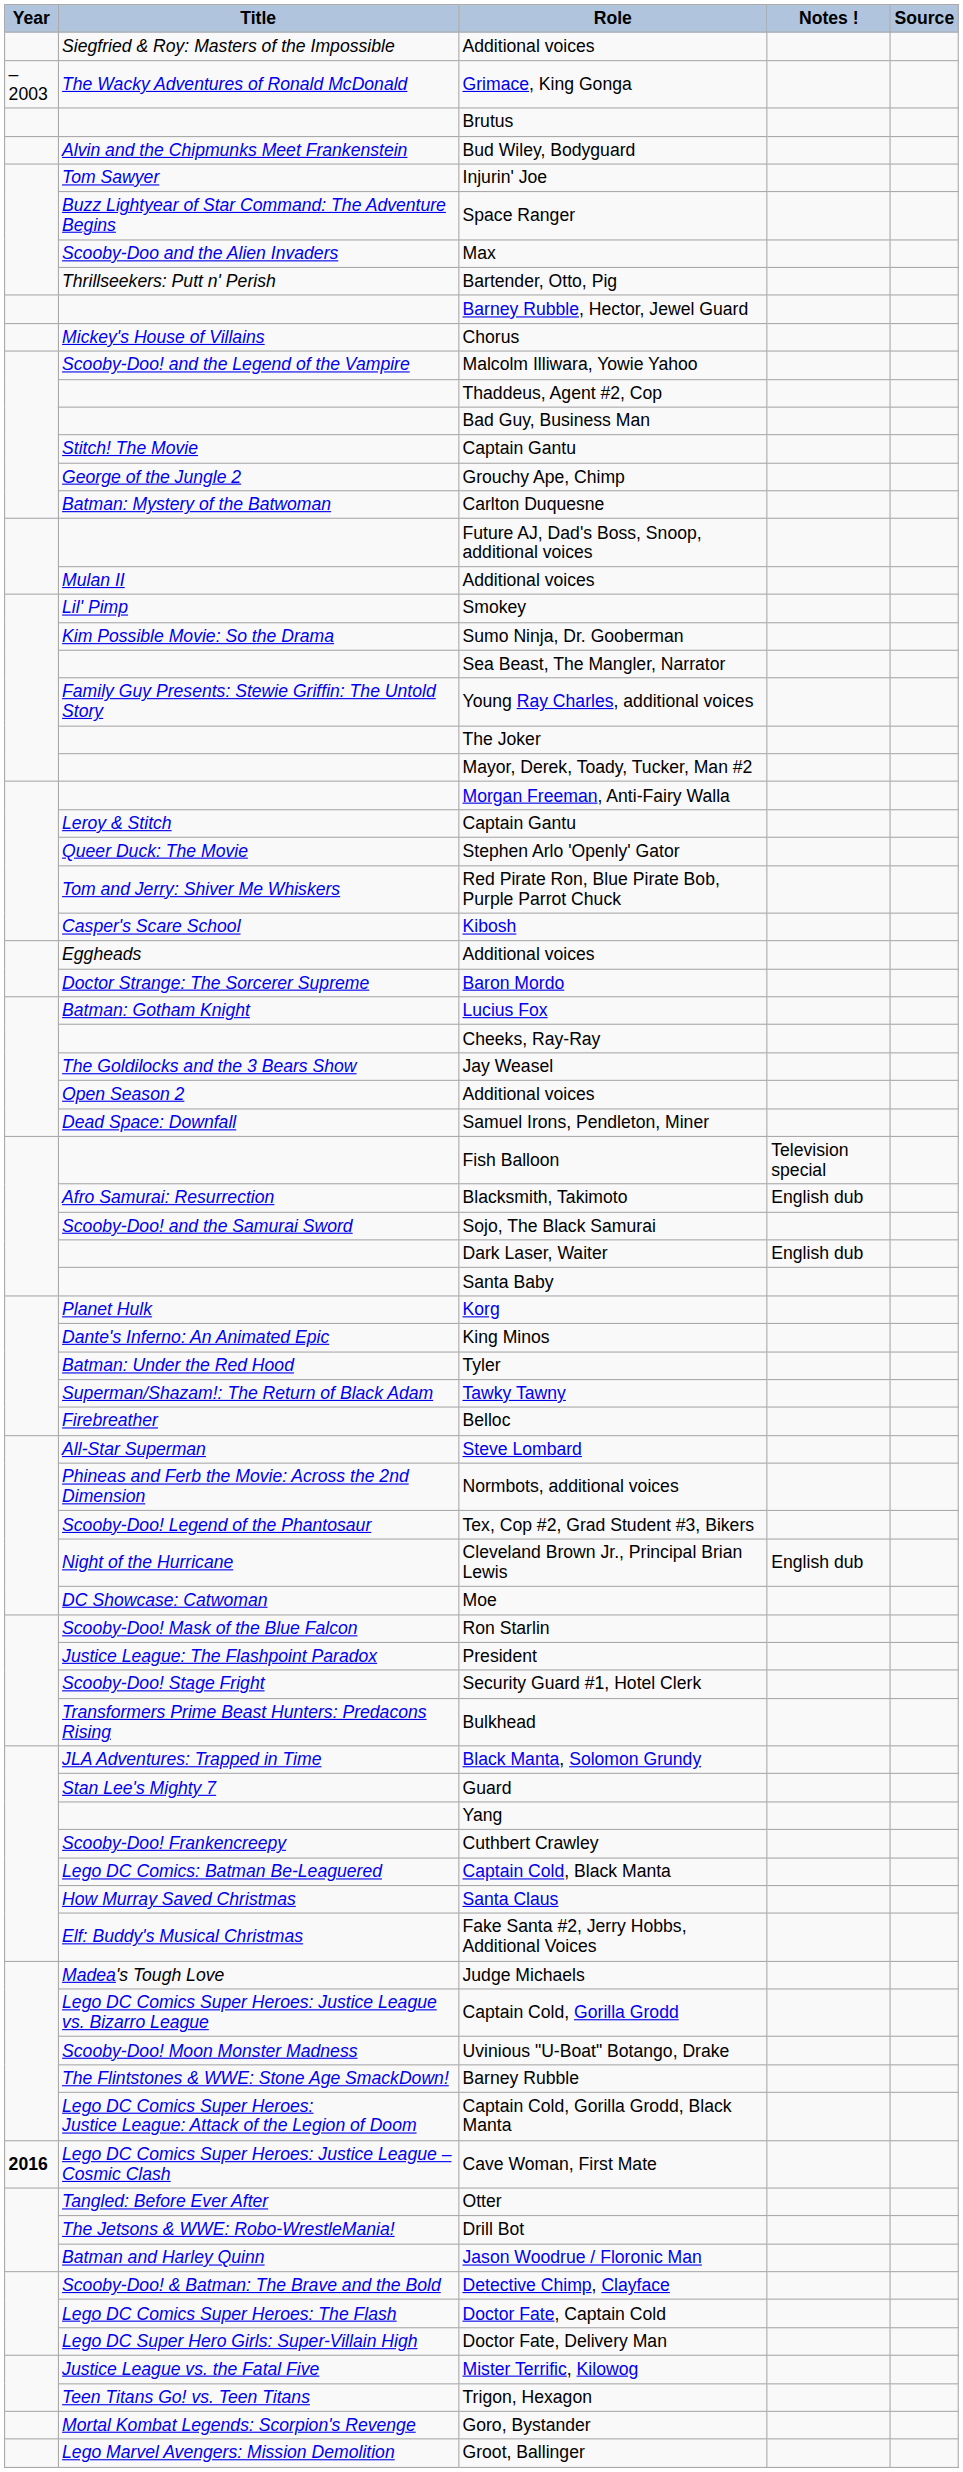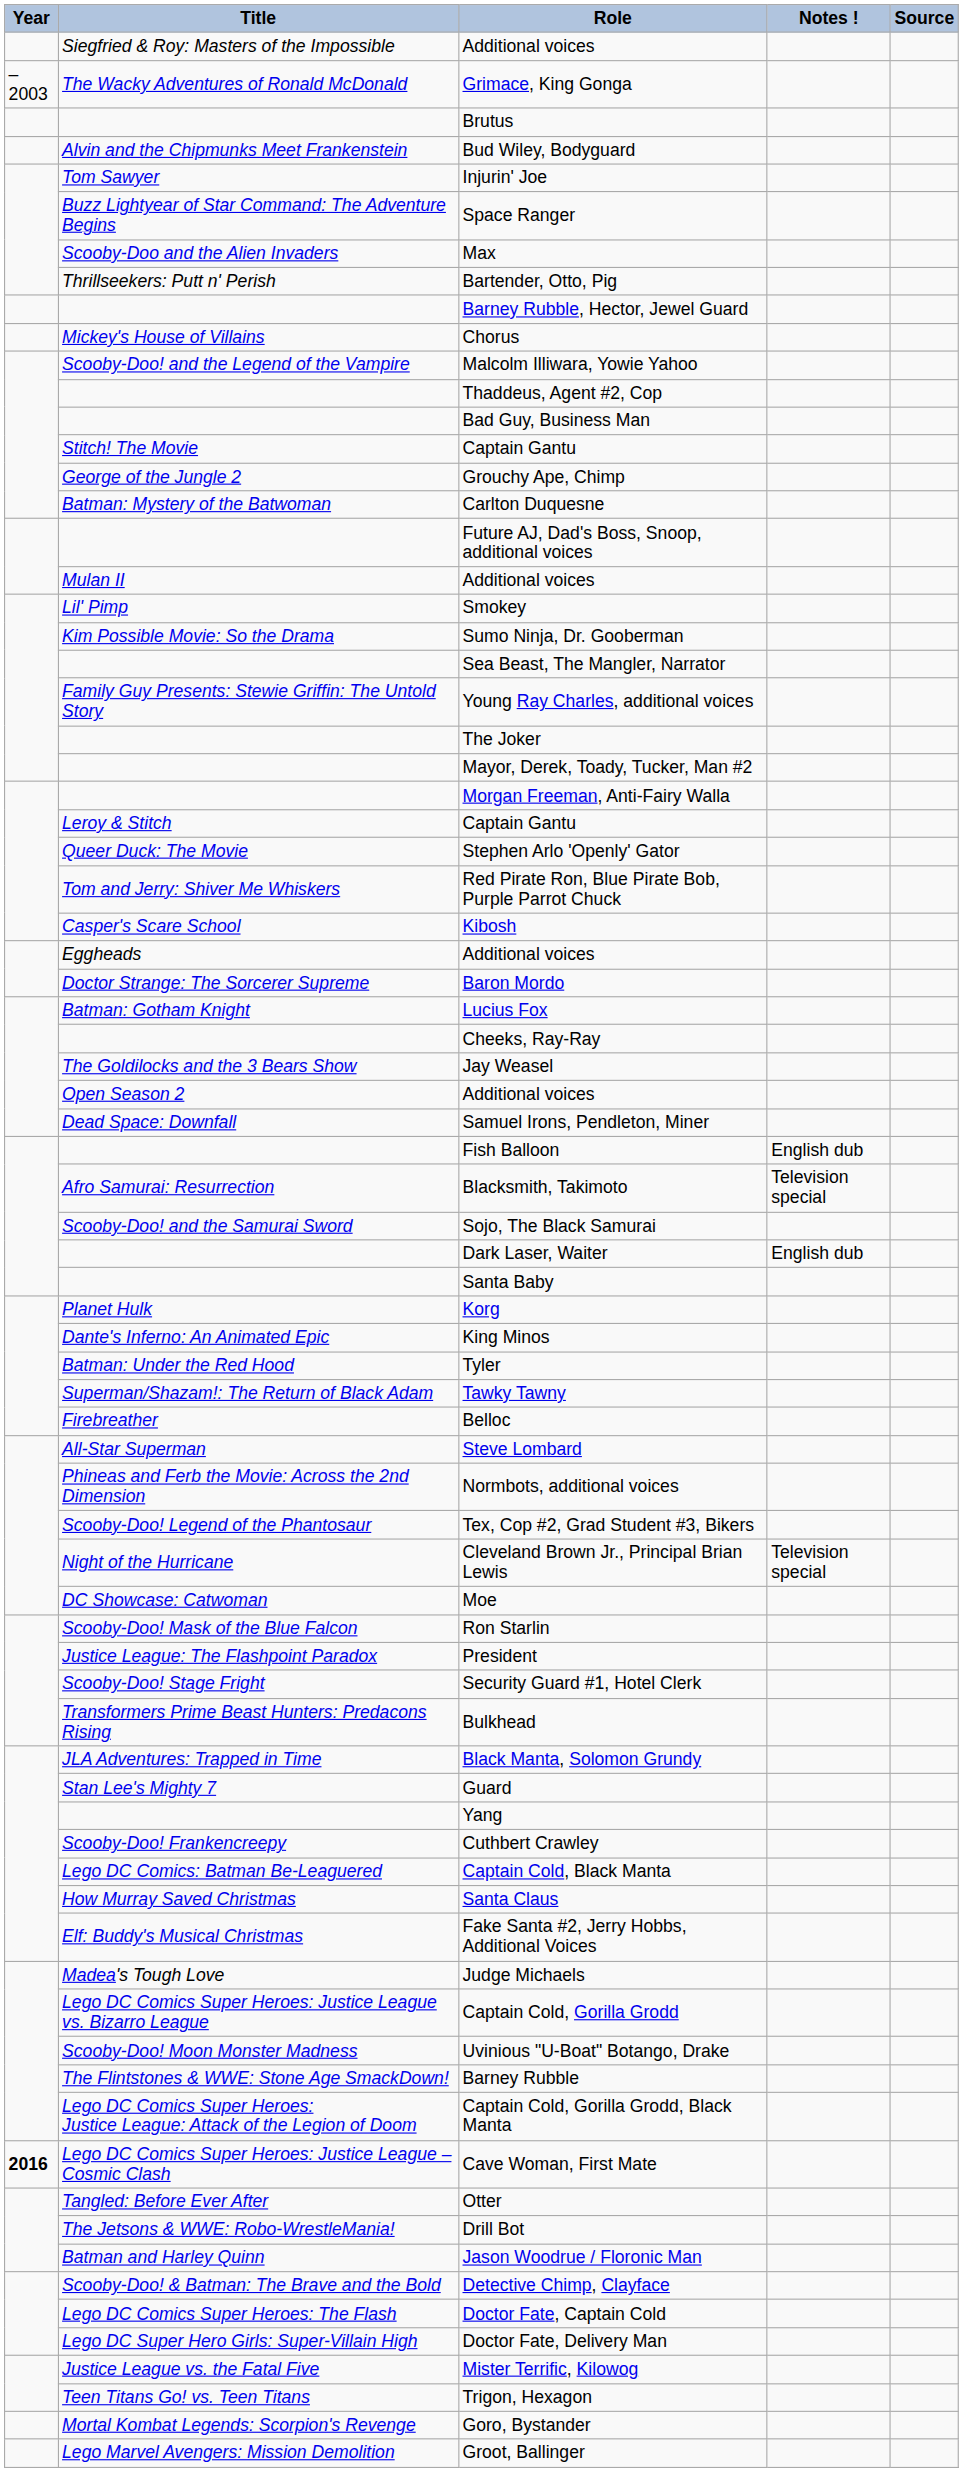 <table class="wikitable sortable plainrowheaders">
 <tr>
 <th style="background:#b0c4de;">Year </th>
 <th style="background:#b0c4de;">Title</th>
 <th style="background:#b0c4de;">Role </th>
 <th style="background:#b0c4de;" class="unsortable">Notes  !</th>
 <th style="background:#b0c4de;" class="unsortable">Source</th>
 </tr>
 <tr>
 <td></td>
 <td><em>Siegfried & Roy: Masters of the Impossible</em></td>
 <td>Additional voices</td>
 <td> </td>
 <td> </td>
 </tr>
 <tr>
 <td>–2003</td>
 <td><em><a href='#'>The Wacky Adventures of Ronald McDonald</a></em></td>
 <td><a href='#'>Grimace</a>, King Gonga</td>
 <td></td>
 <td></td>
 </tr>
 <tr>
 <td></td>
 <td><em></em></td>
 <td>Brutus</td>
 <td> </td>
 <td></td>
 </tr>
 <tr>
 <td></td>
 <td><em><a href='#'>Alvin and the Chipmunks Meet Frankenstein</a></em></td>
 <td>Bud Wiley, Bodyguard</td>
 <td> </td>
 <td></td>
 </tr>
 <tr>
 <td rowspan="4"></td>
 <td><em><a href='#'>Tom Sawyer</a></em></td>
 <td>Injurin' Joe</td>
 <td></td>
 <td></td>
 </tr>
 <tr>
 <td><em><a href='#'>Buzz Lightyear of Star Command: The Adventure Begins</a></em></td>
 <td>Space Ranger</td>
 <td></td>
 <td></td>
 </tr>
 <tr>
 <td><em><a href='#'>Scooby-Doo and the Alien Invaders</a></em></td>
 <td>Max</td>
 <td> </td>
 <td></td>
 </tr>
 <tr>
 <td><em>Thrillseekers: Putt n' Perish</em></td>
 <td>Bartender, Otto, Pig</td>
 <td> </td>
 <td> </td>
 </tr>
 <tr>
 <td></td>
 <td><em></em></td>
 <td><a href='#'>Barney Rubble</a>, Hector, Jewel Guard</td>
 <td> </td>
 <td> </td>
 </tr>
 <tr>
 <td></td>
 <td><em><a href='#'>Mickey's House of Villains</a></em></td>
 <td>Chorus</td>
 <td> </td>
 <td> </td>
 </tr>
 <tr>
 <td rowspan="6"></td>
 <td><em><a href='#'>Scooby-Doo! and the Legend of the Vampire</a></em></td>
 <td>Malcolm Illiwara, Yowie Yahoo</td>
 <td> </td>
 <td></td>
 </tr>
 <tr>
 <td><em></em></td>
 <td>Thaddeus, Agent #2, Cop</td>
 <td> </td>
 <td> </td>
 </tr>
 <tr>
 <td><em></em></td>
 <td>Bad Guy, Business Man</td>
 <td> </td>
 <td></td>
 </tr>
 <tr>
 <td><em><a href='#'>Stitch! The Movie</a></em></td>
 <td>Captain Gantu</td>
 <td> </td>
 <td></td>
 </tr>
 <tr>
 <td><em><a href='#'>George of the Jungle 2</a></em></td>
 <td>Grouchy Ape, Chimp</td>
 <td> </td>
 <td></td>
 </tr>
 <tr>
 <td><em><a href='#'>Batman: Mystery of the Batwoman</a></em></td>
 <td>Carlton Duquesne</td>
 <td> </td>
 <td></td>
 </tr>
 <tr>
 <td rowspan="2"></td>
 <td><em></em></td>
 <td>Future AJ, Dad's Boss, Snoop, additional voices</td>
 <td> </td>
 <td></td>
 </tr>
 <tr>
 <td><em><a href='#'>Mulan II</a></em></td>
 <td>Additional voices</td>
 <td> </td>
 <td></td>
 </tr>
 <tr>
 <td rowspan="6"></td>
 <td><em><a href='#'>Lil' Pimp</a></em></td>
 <td>Smokey</td>
 <td> </td>
 <td> </td>
 </tr>
 <tr>
 <td><em><a href='#'>Kim Possible Movie: So the Drama</a></em></td>
 <td>Sumo Ninja, Dr. Gooberman</td>
 <td> </td>
 <td> </td>
 </tr>
 <tr>
 <td><em></em></td>
 <td>Sea Beast, The Mangler, Narrator</td>
 <td> </td>
 <td></td>
 </tr>
 <tr>
 <td><em><a href='#'>Family Guy Presents: Stewie Griffin: The Untold Story</a></em></td>
 <td>Young <a href='#'>Ray Charles</a>, additional voices</td>
 <td> </td>
 <td> </td>
 </tr>
 <tr>
 <td><em></em></td>
 <td>The Joker</td>
 <td> </td>
 <td></td>
 </tr>
 <tr>
 <td><em></em></td>
 <td>Mayor, Derek, Toady, Tucker, Man #2</td>
 <td> </td>
 <td></td>
 </tr>
 <tr>
 <td rowspan="5"></td>
 <td><em></em></td>
 <td><a href='#'>Morgan Freeman</a>, Anti-Fairy Walla</td>
 <td> </td>
 <td></td>
 </tr>
 <tr>
 <td><em><a href='#'>Leroy & Stitch</a></em></td>
 <td>Captain Gantu</td>
 <td> </td>
 <td></td>
 </tr>
 <tr>
 <td><em><a href='#'>Queer Duck: The Movie</a></em></td>
 <td>Stephen Arlo 'Openly' Gator</td>
 <td> </td>
 <td></td>
 </tr>
 <tr>
 <td><em><a href='#'>Tom and Jerry: Shiver Me Whiskers</a></em></td>
 <td>Red Pirate Ron, Blue Pirate Bob, Purple Parrot Chuck</td>
 <td> </td>
 <td></td>
 </tr>
 <tr>
 <td><em><a href='#'>Casper's Scare School</a></em></td>
 <td><a href='#'>Kibosh</a></td>
 <td> </td>
 <td></td>
 </tr>
 <tr>
 <td rowspan="2"></td>
 <td><em>Eggheads</em></td>
 <td>Additional voices</td>
 <td> </td>
 <td> </td>
 </tr>
 <tr>
 <td><em><a href='#'>Doctor Strange: The Sorcerer Supreme</a></em></td>
 <td><a href='#'>Baron Mordo</a></td>
 <td> </td>
 <td></td>
 </tr>
 <tr>
 <td rowspan="5"></td>
 <td><em><a href='#'>Batman: Gotham Knight</a></em></td>
 <td><a href='#'>Lucius Fox</a></td>
 <td></td>
 <td></td>
 </tr>
 <tr>
 <td><em></em></td>
 <td>Cheeks, Ray-Ray</td>
 <td> </td>
 <td></td>
 </tr>
 <tr>
 <td><em><a href='#'>The Goldilocks and the 3 Bears Show</a></em></td>
 <td>Jay Weasel</td>
 <td></td>
 <td></td>
 </tr>
 <tr>
 <td><em><a href='#'>Open Season 2</a></em></td>
 <td>Additional voices</td>
 <td> </td>
 <td></td>
 </tr>
 <tr>
 <td><em><a href='#'>Dead Space: Downfall</a></em></td>
 <td>Samuel Irons, Pendleton, Miner</td>
 <td> </td>
 <td></td>
 </tr>
 <tr>
 <td rowspan="5"></td>
 <td><em></em></td>
 <td>Fish Balloon</td>
-<td>Television special</td>
+<td>English dub</td>
 <td></td>
 </tr>
 <tr>
 <td><em><a href='#'>Afro Samurai: Resurrection</a></em></td>
 <td>Blacksmith, Takimoto</td>
-<td>English dub</td>
+<td>Television special</td>
 <td></td>
 </tr>
 <tr>
 <td><em><a href='#'>Scooby-Doo! and the Samurai Sword</a></em></td>
 <td>Sojo, The Black Samurai</td>
 <td> </td>
 <td></td>
 </tr>
 <tr>
 <td><em></em></td>
 <td>Dark Laser, Waiter</td>
 <td>English dub</td>
 <td></td>
 </tr>
 <tr>
 <td><em></em></td>
 <td>Santa Baby</td>
 <td> </td>
 <td></td>
 </tr>
 <tr>
 <td rowspan="5"></td>
 <td><em><a href='#'>Planet Hulk</a></em></td>
 <td><a href='#'>Korg</a></td>
 <td> </td>
 <td></td>
 </tr>
 <tr>
 <td><em><a href='#'>Dante's Inferno: An Animated Epic</a></em></td>
 <td>King Minos</td>
 <td> </td>
 <td> </td>
 </tr>
 <tr>
 <td><em><a href='#'>Batman: Under the Red Hood</a></em></td>
 <td>Tyler</td>
 <td> </td>
 <td></td>
 </tr>
 <tr>
 <td><em><a href='#'>Superman/Shazam!: The Return of Black Adam</a></em></td>
 <td><a href='#'>Tawky Tawny</a></td>
 <td> </td>
 <td></td>
 </tr>
 <tr>
 <td><em><a href='#'>Firebreather</a></em></td>
 <td>Belloc</td>
 <td> </td>
 <td></td>
 </tr>
 <tr>
 <td rowspan="5"></td>
 <td><em><a href='#'>All-Star Superman</a></em></td>
 <td><a href='#'>Steve Lombard</a></td>
 <td> </td>
 <td></td>
 </tr>
 <tr>
 <td><em><a href='#'>Phineas and Ferb the Movie: Across the 2nd Dimension</a></em></td>
 <td>Normbots, additional voices</td>
 <td> </td>
 <td> </td>
 </tr>
 <tr>
 <td><em><a href='#'>Scooby-Doo! Legend of the Phantosaur</a></em></td>
 <td>Tex, Cop #2, Grad Student #3, Bikers</td>
 <td> </td>
 <td></td>
 </tr>
 <tr>
 <td><em><a href='#'>Night of the Hurricane</a></em></td>
 <td>Cleveland Brown Jr., Principal Brian Lewis</td>
-<td>English dub</td>
+<td>Television special</td>
 <td></td>
 </tr>
 <tr>
 <td><em><a href='#'>DC Showcase: Catwoman</a></em></td>
 <td>Moe</td>
 <td> </td>
 <td></td>
 </tr>
 <tr>
 <td rowspan="4"></td>
 <td><em><a href='#'>Scooby-Doo! Mask of the Blue Falcon</a></em></td>
 <td>Ron Starlin</td>
 <td></td>
 <td></td>
 </tr>
 <tr>
 <td><em><a href='#'>Justice League: The Flashpoint Paradox</a></em></td>
 <td>President</td>
 <td> </td>
 <td></td>
 </tr>
 <tr>
 <td><em><a href='#'>Scooby-Doo! Stage Fright</a></em></td>
 <td>Security Guard #1, Hotel Clerk</td>
 <td> </td>
 <td></td>
 </tr>
 <tr>
 <td><em><a href='#'>Transformers Prime Beast Hunters: Predacons Rising</a></em></td>
 <td>Bulkhead</td>
 <td> </td>
 <td></td>
 </tr>
 <tr>
 <td rowspan="7"></td>
 <td><em><a href='#'>JLA Adventures: Trapped in Time</a></em></td>
 <td><a href='#'>Black Manta</a>, <a href='#'>Solomon Grundy</a></td>
 <td> </td>
 <td></td>
 </tr>
 <tr>
 <td><em><a href='#'>Stan Lee's Mighty 7</a></em></td>
 <td>Guard</td>
 <td></td>
 <td></td>
 </tr>
 <tr>
 <td><em></em></td>
 <td>Yang</td>
 <td> </td>
 <td></td>
 </tr>
 <tr>
 <td><em><a href='#'>Scooby-Doo! Frankencreepy</a></em></td>
 <td>Cuthbert Crawley</td>
 <td> </td>
 <td></td>
 </tr>
 <tr>
 <td><em><a href='#'>Lego DC Comics: Batman Be-Leaguered</a></em></td>
 <td><a href='#'>Captain Cold</a>, Black Manta</td>
 <td> </td>
 <td></td>
 </tr>
 <tr>
 <td><em><a href='#'>How Murray Saved Christmas</a></em></td>
 <td><a href='#'>Santa Claus</a></td>
 <td> </td>
 <td></td>
 </tr>
 <tr>
 <td><em><a href='#'>Elf: Buddy's Musical Christmas</a></em></td>
 <td>Fake Santa #2, Jerry Hobbs, Additional Voices</td>
 <td> </td>
 <td></td>
 </tr>
 <tr>
 <td rowspan="5"></td>
 <td><em><a href='#'>Madea</a>'s Tough Love</em></td>
 <td>Judge Michaels</td>
 <td> </td>
 <td></td>
 </tr>
 <tr>
 <td><em><a href='#'>Lego DC Comics Super Heroes: Justice League vs. Bizarro League</a></em></td>
 <td>Captain Cold, <a href='#'>Gorilla Grodd</a></td>
 <td> </td>
 <td></td>
 </tr>
 <tr>
 <td><em><a href='#'>Scooby-Doo! Moon Monster Madness</a></em></td>
 <td>Uvinious "U-Boat" Botango, Drake</td>
 <td> </td>
 <td></td>
 </tr>
 <tr>
 <td><em><a href='#'>The Flintstones & WWE: Stone Age SmackDown!</a></em></td>
 <td>Barney Rubble</td>
 <td> </td>
 <td></td>
 </tr>
 <tr>
 <td><em><a href='#'>Lego DC Comics Super Heroes:<br>Justice League: Attack of the Legion of Doom</a></em></td>
 <td>Captain Cold, Gorilla Grodd, Black Manta</td>
 <td> </td>
 <td></td>
 </tr>
 <tr>
 <td><strong>2016</strong></td>
 <td><em><a href='#'>Lego DC Comics Super Heroes: Justice League – Cosmic Clash</a></em></td>
 <td>Cave Woman, First Mate</td>
 <td></td>
 <td></td>
 </tr>
 <tr>
 <td rowspan="3"></td>
 <td><em><a href='#'>Tangled: Before Ever After</a></em></td>
 <td>Otter</td>
 <td> </td>
 <td></td>
 </tr>
 <tr>
 <td><em><a href='#'>The Jetsons & WWE: Robo-WrestleMania!</a></em></td>
 <td>Drill Bot</td>
 <td></td>
 <td></td>
 </tr>
 <tr>
 <td><em><a href='#'>Batman and Harley Quinn</a></em></td>
 <td><a href='#'>Jason Woodrue / Floronic Man</a></td>
 <td> </td>
 <td></td>
 </tr>
 <tr>
 <td rowspan="3"></td>
 <td><em><a href='#'>Scooby-Doo! & Batman: The Brave and the Bold</a></em></td>
 <td><a href='#'>Detective Chimp</a>, <a href='#'>Clayface</a></td>
 <td></td>
 <td></td>
 </tr>
 <tr>
 <td><em><a href='#'>Lego DC Comics Super Heroes: The Flash</a></em></td>
 <td><a href='#'>Doctor Fate</a>, Captain Cold</td>
 <td> </td>
 <td></td>
 </tr>
 <tr>
 <td><em><a href='#'>Lego DC Super Hero Girls: Super-Villain High</a></em></td>
 <td>Doctor Fate, Delivery Man</td>
 <td></td>
 <td></td>
 </tr>
 <tr>
 <td rowspan="2"></td>
 <td><em><a href='#'>Justice League vs. the Fatal Five</a></em></td>
 <td><a href='#'>Mister Terrific</a>, <a href='#'>Kilowog</a></td>
 <td> </td>
 <td></td>
 </tr>
 <tr>
 <td><em><a href='#'>Teen Titans Go! vs. Teen Titans</a></em></td>
 <td>Trigon, Hexagon</td>
 <td></td>
 <td></td>
 </tr>
 <tr>
 <td></td>
 <td><em><a href='#'>Mortal Kombat Legends: Scorpion's Revenge</a></em></td>
 <td>Goro, Bystander</td>
 <td></td>
 <td></td>
 </tr>
 <tr>
 <td></td>
 <td><em><a href='#'>Lego Marvel Avengers: Mission Demolition</a></em></td>
 <td>Groot, Ballinger</td>
 <td></td>
 <td></td>
 </tr>
 </table>
